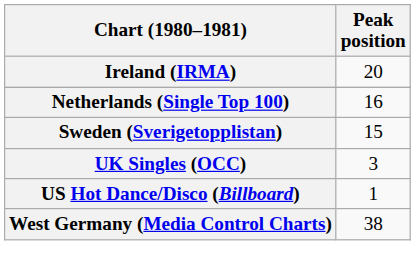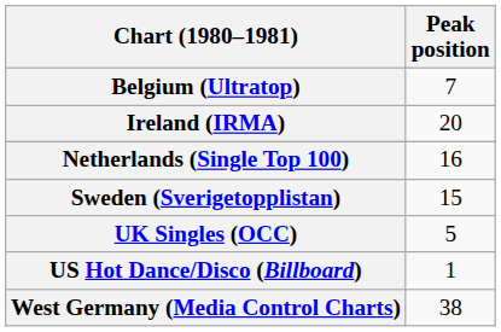 <table class="wikitable sortable plainrowheaders">
 <tr>
 <th scope="col">Chart (1980–1981)</th>
 <th scope="col">Peak<br>position</th>
+</tr>
+<tr>
+<th scope="row">Belgium (<a href='#'>Ultratop</a>)</th>
+<td align="center">7</td>
 </tr>
 <tr>
 <th scope="row">Ireland (<a href='#'>IRMA</a>)</th>
 <td align="center">20</td>
 </tr>
 <tr>
 </tr>
 <tr>
 <th scope="row">Netherlands (<a href='#'>Single Top 100</a>)</th>
 <td align="center">16</td>
 </tr>
 <tr>
 <th scope="row">Sweden (<a href='#'>Sverigetopplistan</a>)</th>
 <td align="center">15</td>
 </tr>
 <tr>
 <th scope="row"><a href='#'>UK Singles</a> (<a href='#'>OCC</a>)</th>
-<td align="center">3</td>
+<td align="center">5</td>
 </tr>
 <tr>
 <th scope="row">US <a href='#'>Hot Dance/Disco</a> (<em><a href='#'>Billboard</a></em>)</th>
 <td align="center">1</td>
 </tr>
 <tr>
 <th scope="row">West Germany (<a href='#'>Media Control Charts</a>)</th>
 <td align="center">38</td>
 </tr>
 </table>
